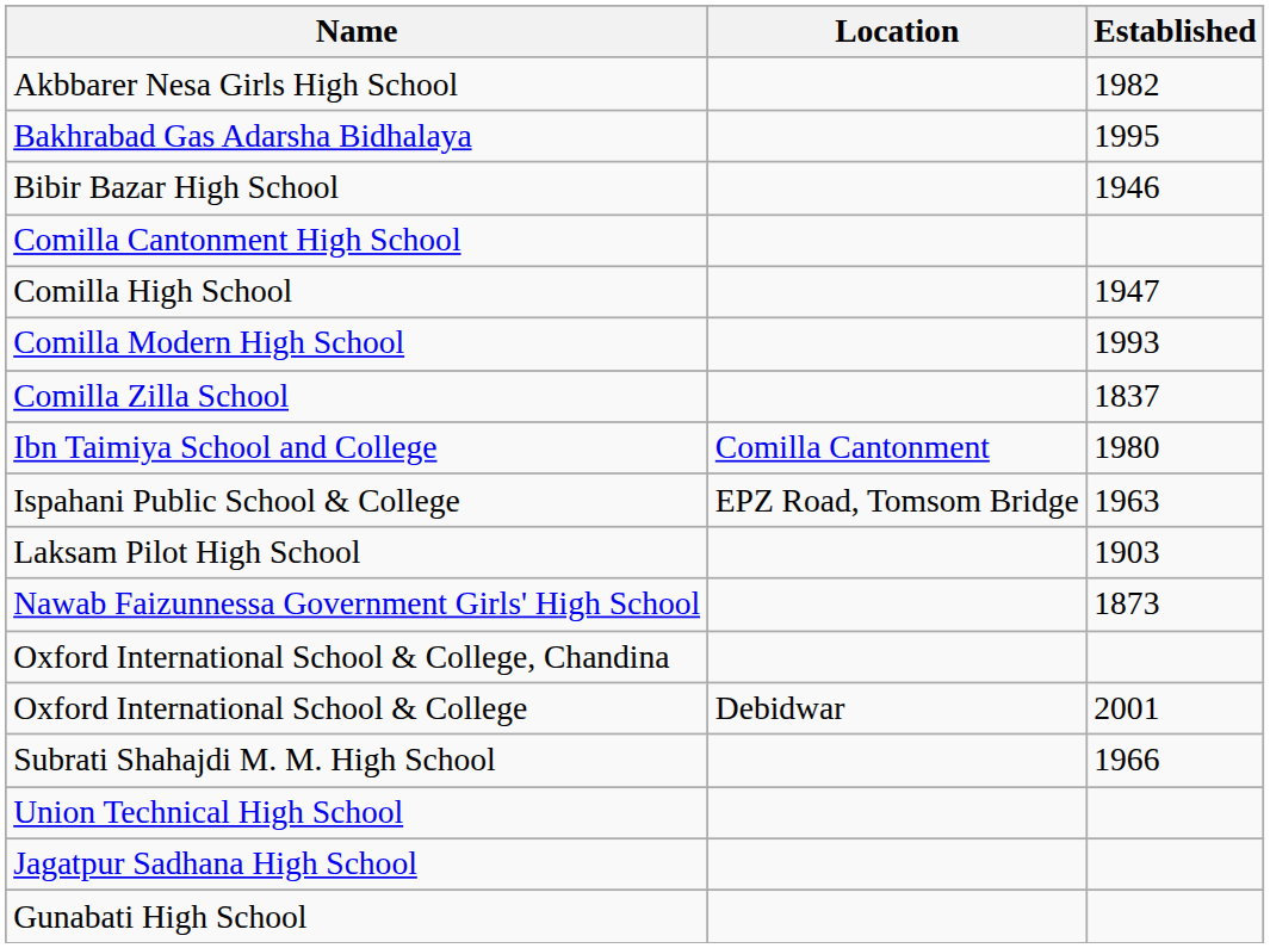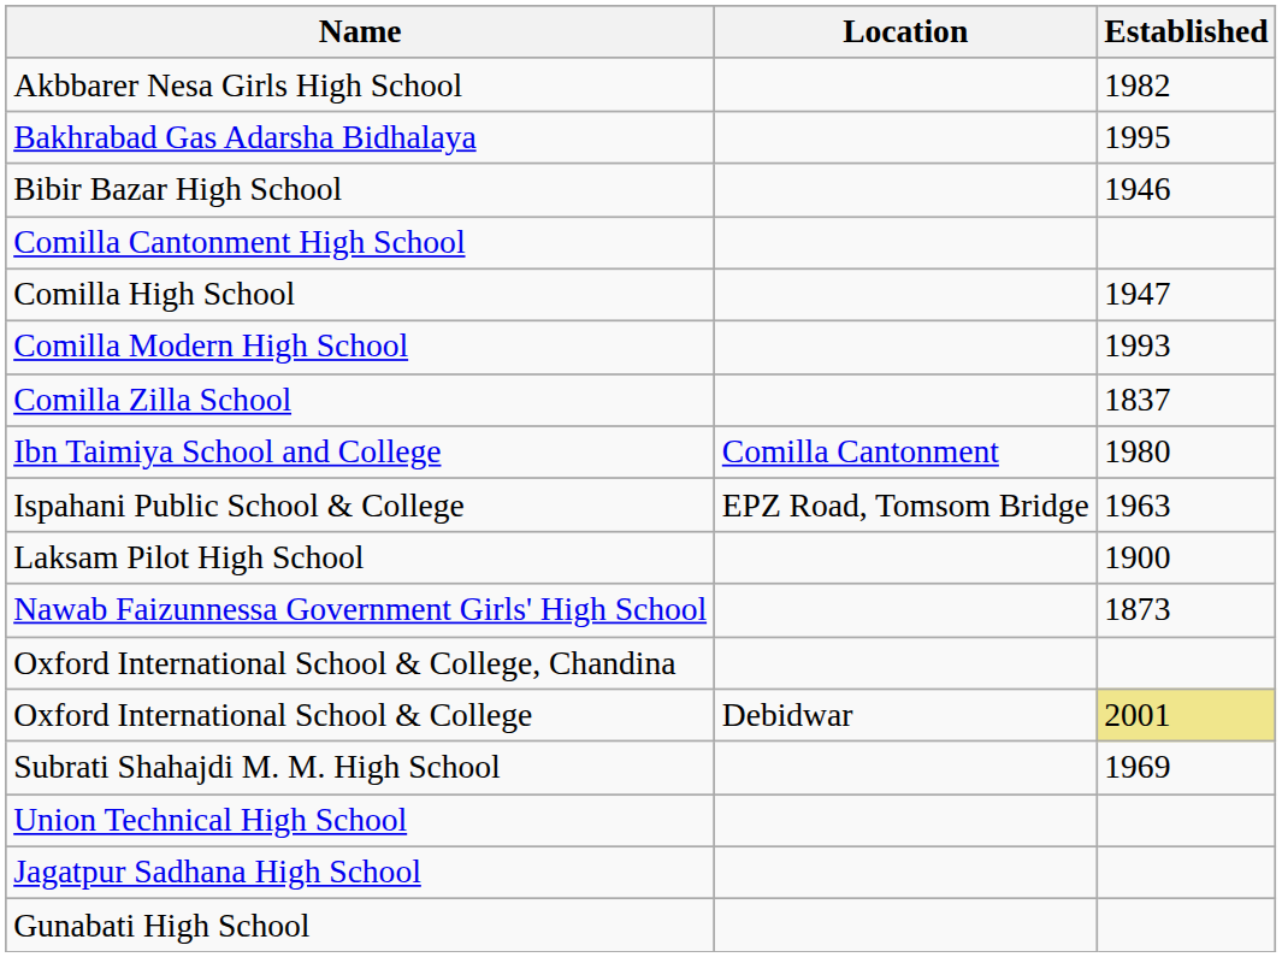 <table class="wikitable sortable">
 <tr>
 <th>Name</th>
 <th>Location</th>
 <th>Established</th>
 </tr>
 <tr>
 <td>Akbbarer Nesa Girls High School</td>
 <td></td>
 <td>1982</td>
 </tr>
 <tr>
 <td><a href='#'>Bakhrabad Gas Adarsha Bidhalaya</a></td>
 <td></td>
 <td>1995</td>
 </tr>
 <tr>
 <td>Bibir Bazar High School</td>
 <td></td>
 <td>1946</td>
 </tr>
 <tr>
 <td><a href='#'>Comilla Cantonment High School</a></td>
 <td></td>
 <td></td>
 </tr>
 <tr>
 <td>Comilla High School</td>
 <td></td>
 <td>1947</td>
 </tr>
 <tr>
 <td><a href='#'>Comilla Modern High School</a></td>
 <td></td>
 <td>1993</td>
 </tr>
 <tr>
 <td><a href='#'>Comilla Zilla School</a></td>
 <td></td>
 <td>1837</td>
 </tr>
 <tr>
 <td><a href='#'>Ibn Taimiya School and College</a></td>
 <td><a href='#'>Comilla Cantonment</a></td>
 <td>1980</td>
 </tr>
 <tr>
 <td>Ispahani Public School & College</td>
 <td>EPZ Road, Tomsom Bridge</td>
 <td>1963</td>
 </tr>
 <tr>
 <td>Laksam Pilot High School</td>
 <td></td>
-<td>1903</td>
+<td>1900</td>
 </tr>
 <tr>
 <td><a href='#'>Nawab Faizunnessa Government Girls' High School</a></td>
 <td></td>
 <td>1873</td>
 </tr>
 <tr>
 <td>Oxford International School & College, Chandina</td>
 <td></td>
 <td></td>
 </tr>
 <tr>
 <td>Oxford International School & College</td>
 <td>Debidwar</td>
-<td>2001</td>
+<td style="background: khaki;">2001</td>
 </tr>
 <tr>
 <td>Subrati Shahajdi M. M. High School</td>
 <td></td>
-<td>1966</td>
+<td>1969</td>
 </tr>
 <tr>
 <td><a href='#'>Union Technical High School</a></td>
 <td></td>
 <td></td>
 </tr>
 <tr>
 <td><a href='#'>Jagatpur Sadhana High School</a></td>
 <td></td>
 <td></td>
 </tr>
 <tr>
 <td>Gunabati High School</td>
 <td></td>
 <td></td>
 </tr>
 </table>
